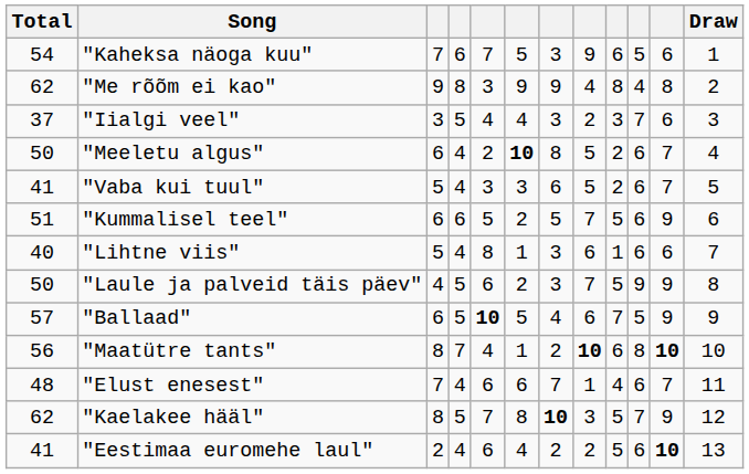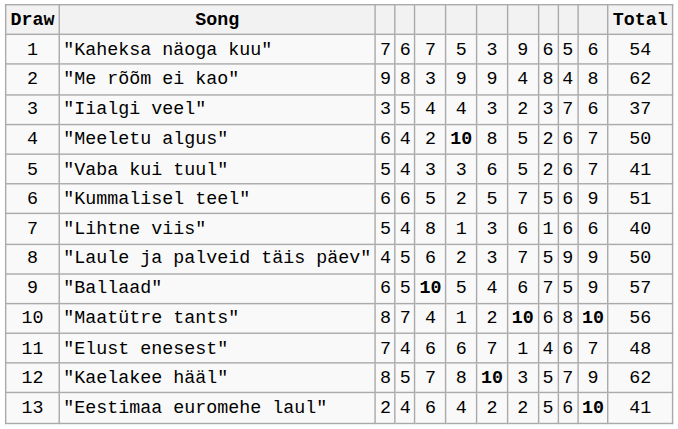 <table class="wikitable" style="margin: 1em auto 1em auto; text-align:center;">
 <tr>
-<th>Total</th>
+<th>Draw</th>
 <th>Song</th>
 <th></th>
 <th></th>
 <th></th>
 <th></th>
 <th></th>
 <th></th>
 <th></th>
 <th></th>
 <th></th>
-<th>Draw</th>
+<th>Total</th>
 </tr>
 <tr --->
-<td>54</td>
+<td>1</td>
 <td align="left">"Kaheksa näoga kuu"</td>
 <td>7</td>
 <td>6</td>
 <td>7</td>
 <td>5</td>
 <td>3</td>
 <td>9</td>
 <td>6</td>
 <td>5</td>
 <td>6</td>
-<td>1</td>
+<td>54</td>
 </tr>
 <tr --->
-<td>62</td>
+<td>2</td>
 <td align="left">"Me rõõm ei kao"</td>
 <td>9</td>
 <td>8</td>
 <td>3</td>
 <td>9</td>
 <td>9</td>
 <td>4</td>
 <td>8</td>
 <td>4</td>
 <td>8</td>
-<td>2</td>
+<td>62</td>
 </tr>
 <tr --->
-<td>37</td>
+<td>3</td>
 <td align="left">"Iialgi veel"</td>
 <td>3</td>
 <td>5</td>
 <td>4</td>
 <td>4</td>
 <td>3</td>
 <td>2</td>
 <td>3</td>
 <td>7</td>
 <td>6</td>
-<td>3</td>
+<td>37</td>
 </tr>
 <tr --->
-<td>50</td>
+<td>4</td>
 <td align="left">"Meeletu algus"</td>
 <td>6</td>
 <td>4</td>
 <td>2</td>
 <td><strong>10</strong></td>
 <td>8</td>
 <td>5</td>
 <td>2</td>
 <td>6</td>
 <td>7</td>
-<td>4</td>
+<td>50</td>
 </tr>
 <tr --->
-<td>41</td>
+<td>5</td>
 <td align="left">"Vaba kui tuul"</td>
 <td>5</td>
 <td>4</td>
 <td>3</td>
 <td>3</td>
 <td>6</td>
 <td>5</td>
 <td>2</td>
 <td>6</td>
 <td>7</td>
-<td>5</td>
+<td>41</td>
 </tr>
 <tr --->
-<td>51</td>
+<td>6</td>
 <td align="left">"Kummalisel teel"</td>
 <td>6</td>
 <td>6</td>
 <td>5</td>
 <td>2</td>
 <td>5</td>
 <td>7</td>
 <td>5</td>
 <td>6</td>
 <td>9</td>
-<td>6</td>
+<td>51</td>
 </tr>
 <tr --->
-<td>40</td>
+<td>7</td>
 <td align="left">"Lihtne viis"</td>
 <td>5</td>
 <td>4</td>
 <td>8</td>
 <td>1</td>
 <td>3</td>
 <td>6</td>
 <td>1</td>
 <td>6</td>
 <td>6</td>
-<td>7</td>
+<td>40</td>
 </tr>
 <tr --->
-<td>50</td>
+<td>8</td>
 <td align="left">"Laule ja palveid täis päev"</td>
 <td>4</td>
 <td>5</td>
 <td>6</td>
 <td>2</td>
 <td>3</td>
 <td>7</td>
 <td>5</td>
 <td>9</td>
 <td>9</td>
-<td>8</td>
+<td>50</td>
 </tr>
 <tr --->
-<td>57</td>
+<td>9</td>
 <td align="left">"Ballaad"</td>
 <td>6</td>
 <td>5</td>
 <td><strong>10</strong></td>
 <td>5</td>
 <td>4</td>
 <td>6</td>
 <td>7</td>
 <td>5</td>
 <td>9</td>
-<td>9</td>
+<td>57</td>
 </tr>
 <tr --->
-<td>56</td>
+<td>10</td>
 <td align="left">"Maatütre tants"</td>
 <td>8</td>
 <td>7</td>
 <td>4</td>
 <td>1</td>
 <td>2</td>
 <td><strong>10</strong></td>
 <td>6</td>
 <td>8</td>
 <td><strong>10</strong></td>
-<td>10</td>
+<td>56</td>
 </tr>
 <tr --->
-<td>48</td>
+<td>11</td>
 <td align="left">"Elust enesest"</td>
 <td>7</td>
 <td>4</td>
 <td>6</td>
 <td>6</td>
 <td>7</td>
 <td>1</td>
 <td>4</td>
 <td>6</td>
 <td>7</td>
-<td>11</td>
+<td>48</td>
 </tr>
 <tr --->
-<td>62</td>
+<td>12</td>
 <td align="left">"Kaelakee hääl"</td>
 <td>8</td>
 <td>5</td>
 <td>7</td>
 <td>8</td>
 <td><strong>10</strong></td>
 <td>3</td>
 <td>5</td>
 <td>7</td>
 <td>9</td>
-<td>12</td>
+<td>62</td>
 </tr>
 <tr --->
-<td>41</td>
+<td>13</td>
 <td align="left">"Eestimaa euromehe laul"</td>
 <td>2</td>
 <td>4</td>
 <td>6</td>
 <td>4</td>
 <td>2</td>
 <td>2</td>
 <td>5</td>
 <td>6</td>
 <td><strong>10</strong></td>
-<td>13</td>
+<td>41</td>
 </tr>
 </table>
